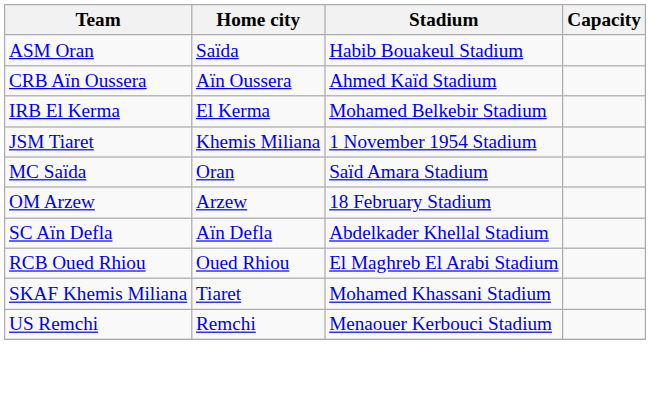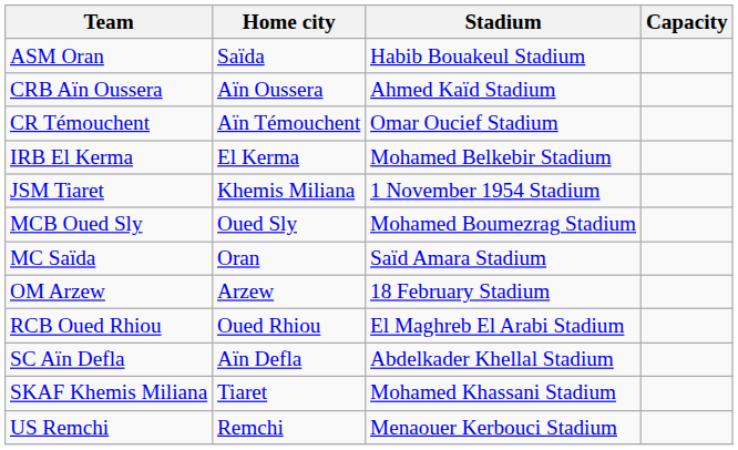 <table class="wikitable sortable">
 <tr>
 <th>Team</th>
 <th>Home city</th>
 <th>Stadium</th>
 <th>Capacity</th>
 </tr>
 <tr>
 <td><a href='#'>ASM Oran</a></td>
 <td><a href='#'>Saïda</a></td>
 <td><a href='#'>Habib Bouakeul Stadium</a></td>
 <td style="text-align:center"></td>
 </tr>
 <tr>
 <td><a href='#'>CRB Aïn Oussera</a></td>
 <td><a href='#'>Aïn Oussera</a></td>
 <td><a href='#'>Ahmed Kaïd Stadium</a></td>
 <td style="text-align:center"></td>
 </tr>
 <tr>
+<td><a href='#'>CR Témouchent</a></td>
+<td><a href='#'>Aïn Témouchent</a></td>
+<td><a href='#'>Omar Oucief Stadium</a></td>
+<td style="text-align:center"></td>
+</tr>
+<tr>
 <td><a href='#'>IRB El Kerma</a></td>
 <td><a href='#'>El Kerma</a></td>
 <td><a href='#'>Mohamed Belkebir Stadium</a></td>
 <td style="text-align:center"></td>
 </tr>
 <tr>
 <td><a href='#'>JSM Tiaret</a></td>
 <td><a href='#'>Khemis Miliana</a></td>
 <td><a href='#'>1 November 1954 Stadium</a></td>
+<td style="text-align:center"></td>
+</tr>
+<tr>
+<td><a href='#'>MCB Oued Sly</a></td>
+<td><a href='#'>Oued Sly</a></td>
+<td><a href='#'>Mohamed Boumezrag Stadium</a></td>
 <td style="text-align:center"></td>
 </tr>
 <tr>
 <td><a href='#'>MC Saïda</a></td>
 <td><a href='#'>Oran</a></td>
 <td><a href='#'>Saïd Amara Stadium</a></td>
 <td style="text-align:center"></td>
 </tr>
 <tr>
 <td><a href='#'>OM Arzew</a></td>
 <td><a href='#'>Arzew</a></td>
 <td><a href='#'>18 February Stadium</a></td>
 <td style="text-align:center"></td>
 </tr>
 <tr>
+<td><a href='#'>RCB Oued Rhiou</a></td>
+<td><a href='#'>Oued Rhiou</a></td>
+<td><a href='#'>El Maghreb El Arabi Stadium</a></td>
+<td style="text-align:center"></td>
+</tr>
+<tr>
 <td><a href='#'>SC Aïn Defla</a></td>
 <td><a href='#'>Aïn Defla</a></td>
 <td><a href='#'>Abdelkader Khellal Stadium</a></td>
-<td style="text-align:center"></td>
-</tr>
-<tr>
-<td><a href='#'>RCB Oued Rhiou</a></td>
-<td><a href='#'>Oued Rhiou</a></td>
-<td><a href='#'>El Maghreb El Arabi Stadium</a></td>
 <td style="text-align:center"></td>
 </tr>
 <tr>
 <td><a href='#'>SKAF Khemis Miliana</a></td>
 <td><a href='#'>Tiaret</a></td>
 <td><a href='#'>Mohamed Khassani Stadium</a></td>
 <td style="text-align:center"></td>
 </tr>
 <tr>
 <td><a href='#'>US Remchi</a></td>
 <td><a href='#'>Remchi</a></td>
 <td><a href='#'>Menaouer Kerbouci Stadium</a></td>
 <td style="text-align:center"></td>
 </tr>
 <tr>
 </tr>
 </table>
